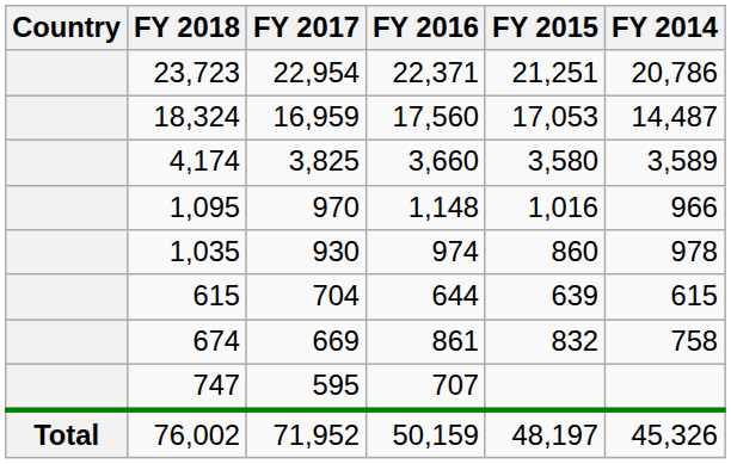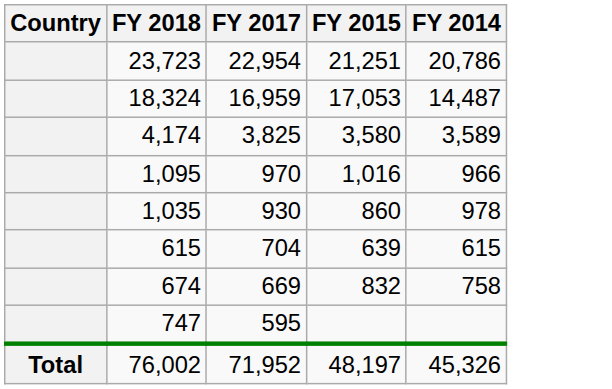 <table class="wikitable collapsible" style="text-align: right">
 <tr>
 <th scope="col">Country</th>
 <th scope="col">FY 2018</th>
 <th scope="col">FY 2017</th>
-<th scope="col">FY 2016</th>
 <th scope="col">FY 2015</th>
 <th scope="col">FY 2014</th>
 </tr>
 <tr>
 <th scope="row" style="text-align: left;"></th>
 <td>23,723</td>
 <td>22,954</td>
-<td>22,371</td>
 <td>21,251</td>
 <td>20,786</td>
 </tr>
 <tr>
 <th scope="row" style="text-align: left;"></th>
 <td>18,324</td>
 <td>16,959</td>
-<td>17,560</td>
 <td>17,053</td>
 <td>14,487</td>
 </tr>
 <tr>
 <th scope="row" style="text-align: left;"></th>
 <td>4,174</td>
 <td>3,825</td>
-<td>3,660</td>
 <td>3,580</td>
 <td>3,589</td>
 </tr>
 <tr>
 <th scope="row" style="text-align: left;"></th>
 <td>1,095</td>
 <td>970</td>
-<td>1,148</td>
 <td>1,016</td>
 <td>966</td>
 </tr>
 <tr>
 <th scope="row" style="text-align: left;"></th>
 <td>1,035</td>
 <td>930</td>
-<td>974</td>
 <td>860</td>
 <td>978</td>
 </tr>
 <tr>
 <th scope="row" style="text-align: left;"></th>
 <td>615</td>
 <td>704</td>
-<td>644</td>
 <td>639</td>
 <td>615</td>
 </tr>
 <tr>
 <th scope="row" style="text-align: left;"></th>
 <td>674</td>
 <td>669</td>
-<td>861</td>
 <td>832</td>
 <td>758</td>
 </tr>
 <tr>
 <th scope="row" style="text-align: left;"></th>
 <td>747</td>
 <td>595</td>
-<td>707</td>
 <td></td>
 <td></td>
 </tr>
 <tr style="border-top:3px solid green">
 <th scope="row">Total</th>
 <td>76,002</td>
 <td>71,952</td>
-<td>50,159</td>
 <td>48,197</td>
 <td>45,326</td>
 </tr>
 </table>
